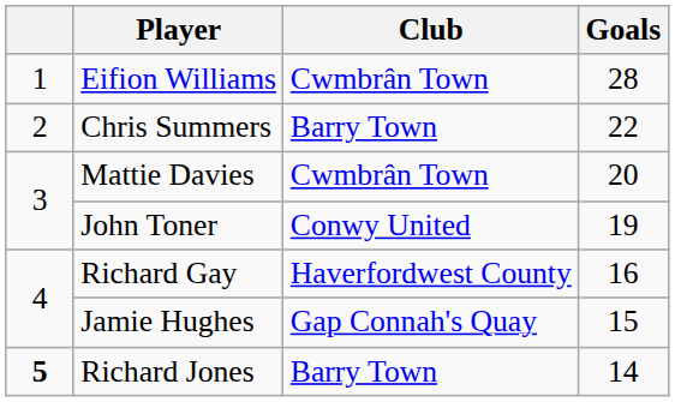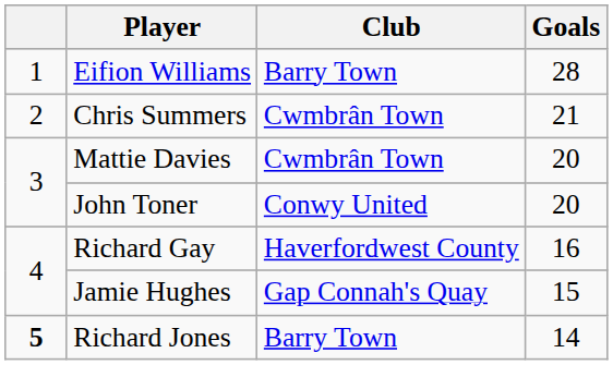 <table class="wikitable" border="1">
 <tr>
 <th width="28"></th>
 <th>Player</th>
 <th>Club</th>
 <th>Goals</th>
 </tr>
 <tr>
 <td align=center>1</td>
 <td><a href='#'>Eifion Williams</a></td>
-<td><a href='#'>Cwmbrân Town</a></td>
+<td><a href='#'>Barry Town</a></td>
 <td align=center>28</td>
 </tr>
 <tr>
 <td align=center>2</td>
 <td>Chris Summers</td>
-<td><a href='#'>Barry Town</a></td>
-<td align=center>22</td>
+<td><a href='#'>Cwmbrân Town</a></td>
+<td align=center>21</td>
 </tr>
 <tr>
 <td align=center rowspan=2>3</td>
 <td>Mattie Davies</td>
 <td><a href='#'>Cwmbrân Town</a></td>
 <td align=center>20</td>
 </tr>
 <tr>
 <td>John Toner</td>
 <td><a href='#'>Conwy United</a></td>
-<td align=center>19</td>
+<td align=center>20</td>
 </tr>
 <tr>
 <td align=center rowspan=2>4</td>
 <td>Richard Gay</td>
 <td><a href='#'>Haverfordwest County</a></td>
 <td align=center>16</td>
 </tr>
 <tr>
 <td>Jamie Hughes</td>
 <td><a href='#'>Gap Connah's Quay</a></td>
 <td align=center>15</td>
 </tr>
 <tr>
 <td align=center><strong>5</strong></td>
 <td>Richard Jones</td>
 <td><a href='#'>Barry Town</a></td>
 <td align=center>14</td>
 </tr>
 </table>
